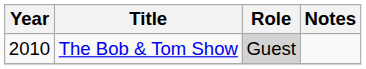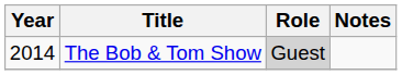 <table class="wikitable">
 <tr>
 <th>Year</th>
 <th>Title</th>
 <th>Role</th>
 <th>Notes</th>
 </tr>
 <tr>
-<td>2010</td>
+<td>2014</td>
 <td><a href='#'>The Bob & Tom Show</a></td>
 <td style="background: lightgrey;">Guest</td>
 <td></td>
 </tr>
 <tr>
 </tr>
 </table>
